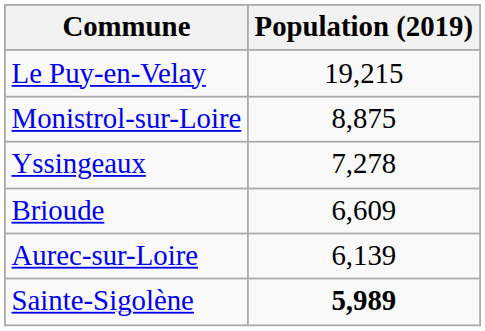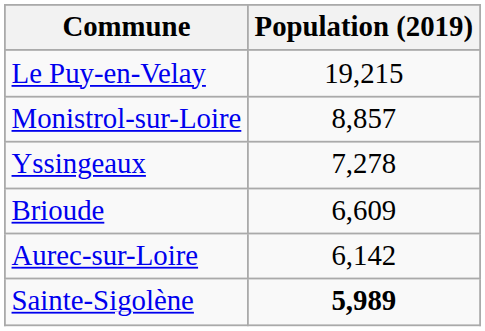 <table class=wikitable>
 <tr>
 <th>Commune</th>
 <th>Population (2019)</th>
 </tr>
 <tr>
 <td><a href='#'>Le Puy-en-Velay</a></td>
 <td style="text-align: center;">19,215</td>
 </tr>
 <tr>
 <td><a href='#'>Monistrol-sur-Loire</a></td>
-<td style="text-align: center;">8,875</td>
+<td style="text-align: center;">8,857</td>
 </tr>
 <tr>
 <td><a href='#'>Yssingeaux</a></td>
 <td style="text-align: center;">7,278</td>
 </tr>
 <tr>
 <td><a href='#'>Brioude</a></td>
 <td style="text-align: center;">6,609</td>
 </tr>
 <tr>
 <td><a href='#'>Aurec-sur-Loire</a></td>
-<td style="text-align: center;">6,139</td>
+<td style="text-align: center;">6,142</td>
 </tr>
 <tr>
 <td><a href='#'>Sainte-Sigolène</a></td>
 <td style="text-align: center;"><strong>5,989</strong></td>
 </tr>
 </table>
